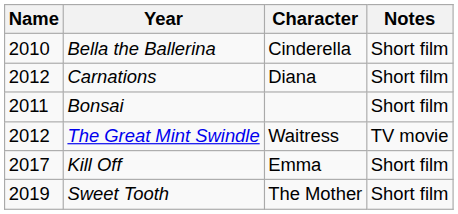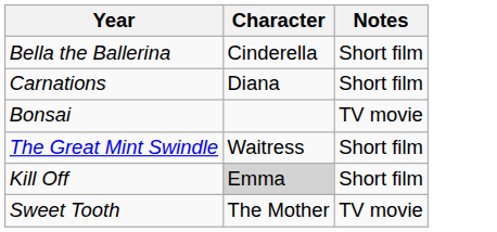 <table class="wikitable">
 <tr>
-<th>Name</th>
 <th>Year</th>
 <th>Character</th>
 <th>Notes</th>
 </tr>
 <tr>
-<td>2010</td>
 <td><em>Bella the Ballerina</em></td>
 <td>Cinderella</td>
 <td>Short film</td>
 </tr>
 <tr>
-<td>2012</td>
 <td><em>Carnations</em></td>
 <td>Diana</td>
 <td>Short film</td>
 </tr>
 <tr>
-<td>2011</td>
 <td><em>Bonsai</em></td>
 <td></td>
+<td>TV movie</td>
+</tr>
+<tr>
+<td><em><a href='#'>The Great Mint Swindle</a></em></td>
+<td>Waitress</td>
 <td>Short film</td>
 </tr>
 <tr>
-<td>2012</td>
-<td><em><a href='#'>The Great Mint Swindle</a></em></td>
-<td>Waitress</td>
-<td>TV movie</td>
-</tr>
-<tr>
-<td>2017</td>
 <td><em>Kill Off</em></td>
-<td>Emma</td>
+<td style="background: lightgrey;">Emma</td>
 <td>Short film</td>
 </tr>
 <tr>
-<td>2019</td>
 <td><em>Sweet Tooth</em></td>
 <td>The Mother</td>
-<td>Short film</td>
+<td>TV movie</td>
 </tr>
 </table>
